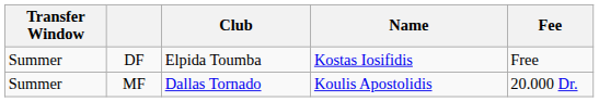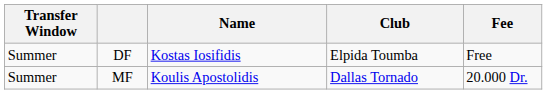 <table class="wikitable plainrowheaders">
 <tr>
 <th scope="col" style="width:6em;">Transfer Window</th>
 <th scope="col" style="width:3em;"></th>
+<th scope="col" style="width:12em;">Name</th>
 <th scope="col" style="width:9em;">Club</th>
-<th scope="col" style="width:12em;">Name</th>
 <th scope="col" style="width:5em;">Fee</th>
 </tr>
 <tr>
 <td>Summer</td>
 <td align="center">DF</td>
+<td> <a href='#'>Kostas Iosifidis</a></td>
 <td> Elpida Toumba</td>
-<td> <a href='#'>Kostas Iosifidis</a></td>
 <td>Free</td>
 </tr>
 <tr>
 <td>Summer</td>
 <td align="center">MF</td>
+<td> <a href='#'>Koulis Apostolidis</a></td>
 <td> <a href='#'>Dallas Tornado</a></td>
-<td> <a href='#'>Koulis Apostolidis</a></td>
 <td>20.000 <a href='#'>Dr.</a></td>
 </tr>
 </table>
